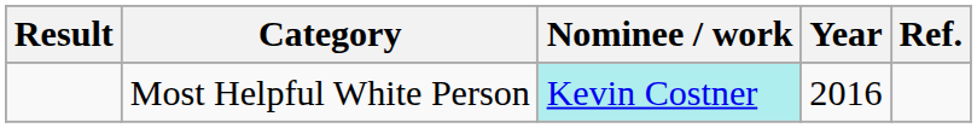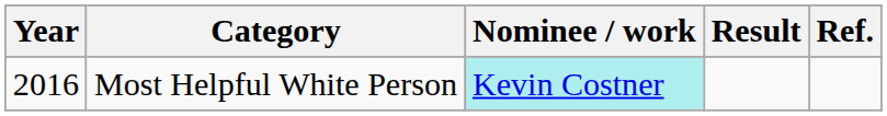 <table class="wikitable">
 <tr>
-<th>Result</th>
+<th>Year</th>
 <th>Category</th>
 <th>Nominee / work</th>
-<th>Year</th>
+<th>Result</th>
 <th>Ref.</th>
 </tr>
 <tr>
-<td></td>
+<td>2016</td>
 <td>Most Helpful White Person</td>
 <td style="background: paleturquoise;"><a href='#'>Kevin Costner</a></td>
-<td>2016</td>
+<td></td>
 <td align="center"></td>
 </tr>
 </table>
